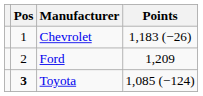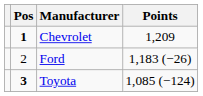 <table class="wikitable" style="font-size: 95%;">
 <tr>
 <th></th>
 <th>Pos</th>
 <th>Manufacturer</th>
 <th>Points</th>
 </tr>
 <tr>
 <td align="left"></td>
-<td style="text-align:center;">1</td>
+<td style="text-align:center;"><strong>1</strong></td>
 <td><a href='#'>Chevrolet</a></td>
-<td style="text-align:center;">1,183 (−26)</td>
+<td style="text-align:center;">1,209</td>
 </tr>
 <tr>
 <td align="left"></td>
 <td style="text-align:center;">2</td>
 <td><a href='#'>Ford</a></td>
-<td style="text-align:center;">1,209</td>
+<td style="text-align:center;">1,183 (−26)</td>
 </tr>
 <tr>
 <td align="left"></td>
 <td style="text-align:center;"><strong>3</strong></td>
 <td><a href='#'>Toyota</a></td>
 <td style="text-align:center;">1,085 (−124)</td>
 </tr>
 </table>
